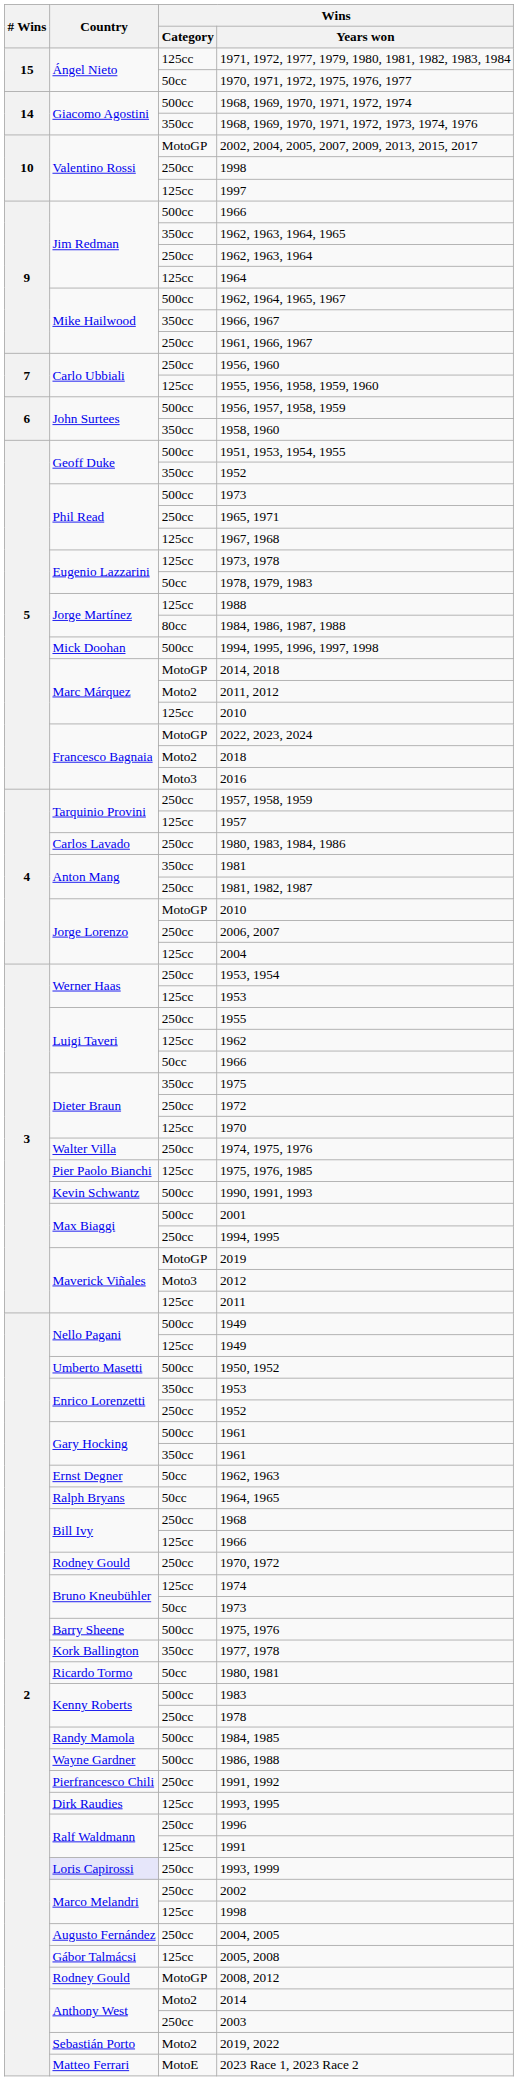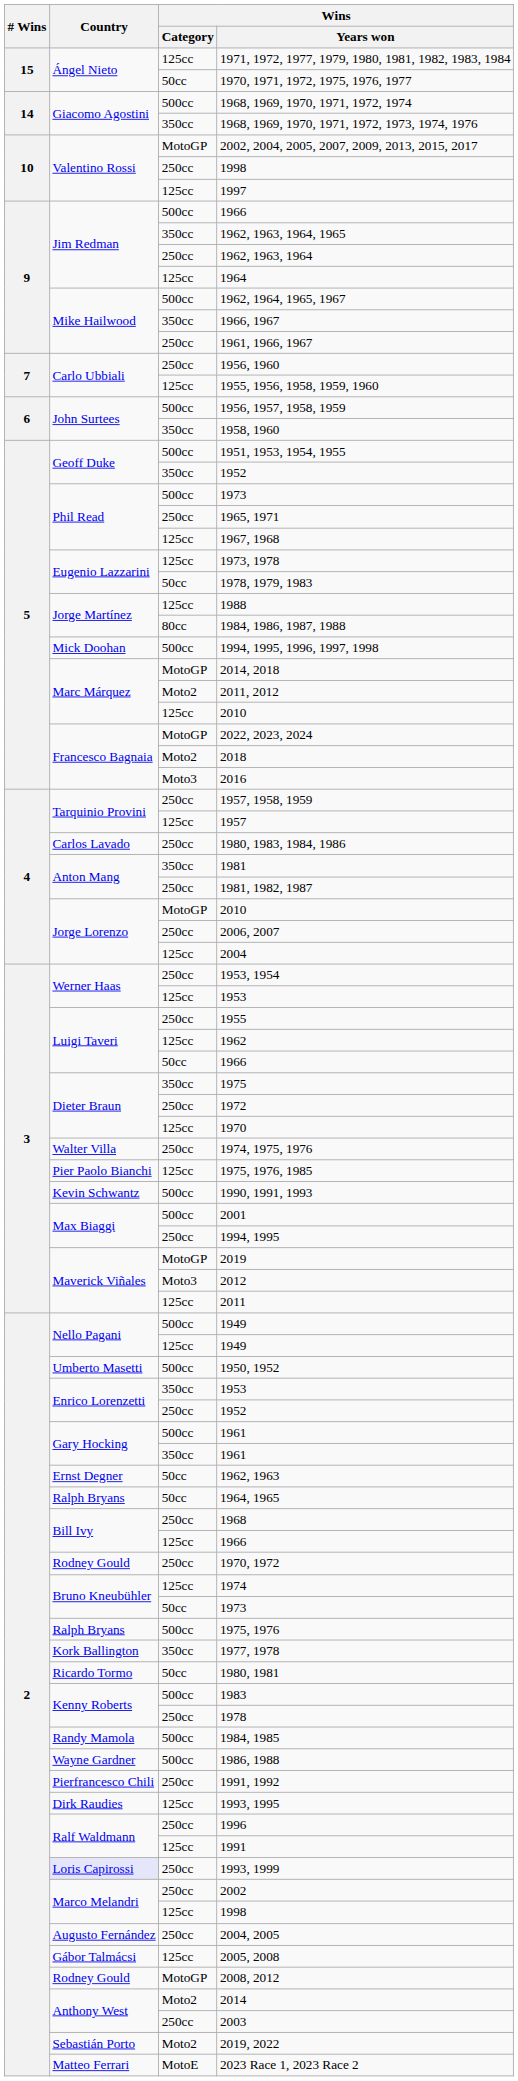 <table class="wikitable" style="font-size: 95%;">
 <tr>
 <th rowspan=2># Wins</th>
 <th rowspan=2>Country</th>
 <th colspan=2>Wins</th>
 </tr>
 <tr>
 <th>Category</th>
 <th>Years won</th>
 </tr>
 <tr>
 <th rowspan=2>15</th>
 <td rowspan=2> <a href='#'>Ángel Nieto</a></td>
 <td>125cc</td>
 <td>1971, 1972, 1977, 1979, 1980, 1981, 1982, 1983, 1984</td>
 </tr>
 <tr>
 <td>50cc</td>
 <td>1970, 1971, 1972, 1975, 1976, 1977</td>
 </tr>
 <tr>
 <th rowspan=2>14</th>
 <td rowspan=2> <a href='#'>Giacomo Agostini</a></td>
 <td>500cc</td>
 <td>1968, 1969, 1970, 1971, 1972, 1974</td>
 </tr>
 <tr>
 <td>350cc</td>
 <td>1968, 1969, 1970, 1971, 1972, 1973, 1974, 1976</td>
 </tr>
 <tr>
 <th rowspan=3>10</th>
 <td rowspan=3> <a href='#'>Valentino Rossi</a></td>
 <td>MotoGP</td>
 <td>2002, 2004, 2005, 2007, 2009, 2013, 2015, 2017</td>
 </tr>
 <tr>
 <td>250cc</td>
 <td>1998</td>
 </tr>
 <tr>
 <td>125cc</td>
 <td>1997</td>
 </tr>
 <tr>
 <th rowspan=7>9</th>
 <td rowspan=4> <a href='#'>Jim Redman</a></td>
 <td>500cc</td>
 <td>1966</td>
 </tr>
 <tr>
 <td>350cc</td>
 <td>1962, 1963, 1964, 1965</td>
 </tr>
 <tr>
 <td>250cc</td>
 <td>1962, 1963, 1964</td>
 </tr>
 <tr>
 <td>125cc</td>
 <td>1964</td>
 </tr>
 <tr>
 <td rowspan=3> <a href='#'>Mike Hailwood</a></td>
 <td>500cc</td>
 <td>1962, 1964, 1965, 1967</td>
 </tr>
 <tr>
 <td>350cc</td>
 <td>1966, 1967</td>
 </tr>
 <tr>
 <td>250cc</td>
 <td>1961, 1966, 1967</td>
 </tr>
 <tr>
 <th rowspan=2>7</th>
 <td rowspan=2> <a href='#'>Carlo Ubbiali</a></td>
 <td>250cc</td>
 <td>1956, 1960</td>
 </tr>
 <tr>
 <td>125cc</td>
 <td>1955, 1956, 1958, 1959, 1960</td>
 </tr>
 <tr>
 <th rowspan=2>6</th>
 <td rowspan=2> <a href='#'>John Surtees</a></td>
 <td>500cc</td>
 <td>1956, 1957, 1958, 1959</td>
 </tr>
 <tr>
 <td>350cc</td>
 <td>1958, 1960</td>
 </tr>
 <tr>
 <th rowspan=16>5</th>
 <td rowspan=2> <a href='#'>Geoff Duke</a></td>
 <td>500cc</td>
 <td>1951, 1953, 1954, 1955</td>
 </tr>
 <tr>
 <td>350cc</td>
 <td>1952</td>
 </tr>
 <tr>
 <td rowspan=3> <a href='#'>Phil Read</a></td>
 <td>500cc</td>
 <td>1973</td>
 </tr>
 <tr>
 <td>250cc</td>
 <td>1965, 1971</td>
 </tr>
 <tr>
 <td>125cc</td>
 <td>1967, 1968</td>
 </tr>
 <tr>
 <td rowspan=2> <a href='#'>Eugenio Lazzarini</a></td>
 <td>125cc</td>
 <td>1973, 1978</td>
 </tr>
 <tr>
 <td>50cc</td>
 <td>1978, 1979, 1983</td>
 </tr>
 <tr>
 <td rowspan=2> <a href='#'>Jorge Martínez</a></td>
 <td>125cc</td>
 <td>1988</td>
 </tr>
 <tr>
 <td>80cc</td>
 <td>1984, 1986, 1987, 1988</td>
 </tr>
 <tr>
 <td rowspan=1> <a href='#'>Mick Doohan</a></td>
 <td>500cc</td>
 <td>1994, 1995, 1996, 1997, 1998</td>
 </tr>
 <tr>
 <td rowspan=3> <a href='#'>Marc Márquez</a></td>
 <td>MotoGP</td>
 <td>2014, 2018</td>
 </tr>
 <tr>
 <td>Moto2</td>
 <td>2011, 2012</td>
 </tr>
 <tr>
 <td>125cc</td>
 <td>2010</td>
 </tr>
 <tr>
 <td rowspan=3> <a href='#'>Francesco Bagnaia</a></td>
 <td>MotoGP</td>
 <td>2022, 2023, 2024</td>
 </tr>
 <tr>
 <td>Moto2</td>
 <td>2018</td>
 </tr>
 <tr>
 <td>Moto3</td>
 <td>2016</td>
 </tr>
 <tr>
 <th rowspan=8>4</th>
 <td rowspan=2> <a href='#'>Tarquinio Provini</a></td>
 <td>250cc</td>
 <td>1957, 1958, 1959</td>
 </tr>
 <tr>
 <td>125cc</td>
 <td>1957</td>
 </tr>
 <tr>
 <td> <a href='#'>Carlos Lavado</a></td>
 <td>250cc</td>
 <td>1980, 1983, 1984, 1986</td>
 </tr>
 <tr>
 <td rowspan=2> <a href='#'>Anton Mang</a></td>
 <td>350cc</td>
 <td>1981</td>
 </tr>
 <tr>
 <td>250cc</td>
 <td>1981, 1982, 1987</td>
 </tr>
 <tr>
 <td rowspan=3> <a href='#'>Jorge Lorenzo</a></td>
 <td>MotoGP</td>
 <td>2010</td>
 </tr>
 <tr>
 <td>250cc</td>
 <td>2006, 2007</td>
 </tr>
 <tr>
 <td>125cc</td>
 <td>2004</td>
 </tr>
 <tr>
 <th rowspan=16>3</th>
 <td rowspan=2> <a href='#'>Werner Haas</a></td>
 <td>250cc</td>
 <td>1953, 1954</td>
 </tr>
 <tr>
 <td>125cc</td>
 <td>1953</td>
 </tr>
 <tr>
 <td rowspan=3> <a href='#'>Luigi Taveri</a></td>
 <td>250cc</td>
 <td>1955</td>
 </tr>
 <tr>
 <td>125cc</td>
 <td>1962</td>
 </tr>
 <tr>
 <td>50cc</td>
 <td>1966</td>
 </tr>
 <tr>
 <td rowspan=3> <a href='#'>Dieter Braun</a></td>
 <td>350cc</td>
 <td>1975</td>
 </tr>
 <tr>
 <td>250cc</td>
 <td>1972</td>
 </tr>
 <tr>
 <td>125cc</td>
 <td>1970</td>
 </tr>
 <tr>
 <td> <a href='#'>Walter Villa</a></td>
 <td>250cc</td>
 <td>1974, 1975, 1976</td>
 </tr>
 <tr>
 <td> <a href='#'>Pier Paolo Bianchi</a></td>
 <td>125cc</td>
 <td>1975, 1976, 1985</td>
 </tr>
 <tr>
 <td> <a href='#'>Kevin Schwantz</a></td>
 <td>500cc</td>
 <td>1990, 1991, 1993</td>
 </tr>
 <tr>
 <td rowspan=2> <a href='#'>Max Biaggi</a></td>
 <td>500cc</td>
 <td>2001</td>
 </tr>
 <tr>
 <td>250cc</td>
 <td>1994, 1995</td>
 </tr>
 <tr>
 <td rowspan=3> <a href='#'>Maverick Viñales</a></td>
 <td>MotoGP</td>
 <td>2019</td>
 </tr>
 <tr>
 <td>Moto3</td>
 <td>2012</td>
 </tr>
 <tr>
 <td>125cc</td>
 <td>2011</td>
 </tr>
 <tr>
 <th rowspan=36>2</th>
 <td rowspan=2> <a href='#'>Nello Pagani</a></td>
 <td>500cc</td>
 <td>1949</td>
 </tr>
 <tr>
 <td>125cc</td>
 <td>1949</td>
 </tr>
 <tr>
 <td> <a href='#'>Umberto Masetti</a></td>
 <td>500cc</td>
 <td>1950, 1952</td>
 </tr>
 <tr>
 <td rowspan=2> <a href='#'>Enrico Lorenzetti</a></td>
 <td>350cc</td>
 <td>1953</td>
 </tr>
 <tr>
 <td>250cc</td>
 <td>1952</td>
 </tr>
 <tr>
 <td rowspan=2> <a href='#'>Gary Hocking</a></td>
 <td>500cc</td>
 <td>1961</td>
 </tr>
 <tr>
 <td>350cc</td>
 <td>1961</td>
 </tr>
 <tr>
 <td> <a href='#'>Ernst Degner</a></td>
 <td>50cc</td>
 <td>1962, 1963</td>
 </tr>
 <tr>
 <td> <a href='#'>Ralph Bryans</a></td>
 <td>50cc</td>
 <td>1964, 1965</td>
 </tr>
 <tr>
 <td rowspan=2> <a href='#'>Bill Ivy</a></td>
 <td>250cc</td>
 <td>1968</td>
 </tr>
 <tr>
 <td>125cc</td>
 <td>1966</td>
 </tr>
 <tr>
 <td> <a href='#'>Rodney Gould</a></td>
 <td>250cc</td>
 <td>1970, 1972</td>
 </tr>
 <tr>
 <td rowspan=2> <a href='#'>Bruno Kneubühler</a></td>
 <td>125cc</td>
 <td>1974</td>
 </tr>
 <tr>
 <td>50cc</td>
 <td>1973</td>
 </tr>
 <tr>
-<td> <a href='#'>Barry Sheene</a></td>
+<td> <a href='#'>Ralph Bryans</a></td>
 <td>500cc</td>
 <td>1975, 1976</td>
 </tr>
 <tr>
 <td> <a href='#'>Kork Ballington</a></td>
 <td>350cc</td>
 <td>1977, 1978</td>
 </tr>
 <tr>
 <td> <a href='#'>Ricardo Tormo</a></td>
 <td>50cc</td>
 <td>1980, 1981</td>
 </tr>
 <tr>
 <td rowspan=2> <a href='#'>Kenny Roberts</a></td>
 <td>500cc</td>
 <td>1983</td>
 </tr>
 <tr>
 <td>250cc</td>
 <td>1978</td>
 </tr>
 <tr>
 <td> <a href='#'>Randy Mamola</a></td>
 <td>500cc</td>
 <td>1984, 1985</td>
 </tr>
 <tr>
 <td> <a href='#'>Wayne Gardner</a></td>
 <td>500cc</td>
 <td>1986, 1988</td>
 </tr>
 <tr>
 <td> <a href='#'>Pierfrancesco Chili</a></td>
 <td>250cc</td>
 <td>1991, 1992</td>
 </tr>
 <tr>
 <td> <a href='#'>Dirk Raudies</a></td>
 <td>125cc</td>
 <td>1993, 1995</td>
 </tr>
 <tr>
 <td rowspan=2> <a href='#'>Ralf Waldmann</a></td>
 <td>250cc</td>
 <td>1996</td>
 </tr>
 <tr>
 <td>125cc</td>
 <td>1991</td>
 </tr>
 <tr>
 <td style="background: lavender;"> <a href='#'>Loris Capirossi</a></td>
 <td>250cc</td>
 <td>1993, 1999</td>
 </tr>
 <tr>
 <td rowspan=2> <a href='#'>Marco Melandri</a></td>
 <td>250cc</td>
 <td>2002</td>
 </tr>
 <tr>
 <td>125cc</td>
 <td>1998</td>
 </tr>
 <tr>
 <td> <a href='#'>Augusto Fernández</a></td>
 <td>250cc</td>
 <td>2004, 2005</td>
 </tr>
 <tr>
 <td> <a href='#'>Gábor Talmácsi</a></td>
 <td>125cc</td>
 <td>2005, 2008</td>
 </tr>
 <tr>
 <td> <a href='#'>Rodney Gould</a></td>
 <td>MotoGP</td>
 <td>2008, 2012</td>
 </tr>
 <tr>
 <td rowspan=2> <a href='#'>Anthony West</a></td>
 <td>Moto2</td>
 <td>2014</td>
 </tr>
 <tr>
 <td>250cc</td>
 <td>2003</td>
 </tr>
 <tr>
 <td> <a href='#'>Sebastián Porto</a></td>
 <td>Moto2</td>
 <td>2019, 2022</td>
 </tr>
 <tr>
 <td> <a href='#'>Matteo Ferrari</a></td>
 <td>MotoE</td>
 <td>2023 Race 1, 2023 Race 2</td>
 </tr>
 </table>
